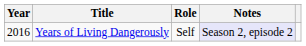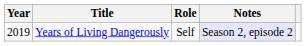 <table class="wikitable plainrowheaders sortable">
 <tr>
 <th scope="col">Year</th>
 <th scope="col">Title</th>
 <th scope="col">Role</th>
 <th scope="col">Notes</th>
 <th scope="col" class="unsortable"></th>
 </tr>
 <tr>
-<td style="text-align:center;">2016</td>
+<td style="text-align:center;">2019</td>
 <td><a href='#'>Years of Living Dangerously</a></td>
 <td style="text-align:center;">Self</td>
 <td style="background: lavender;">Season 2, episode 2</td>
 <td style="text-align:center;"></td>
 </tr>
 </table>
